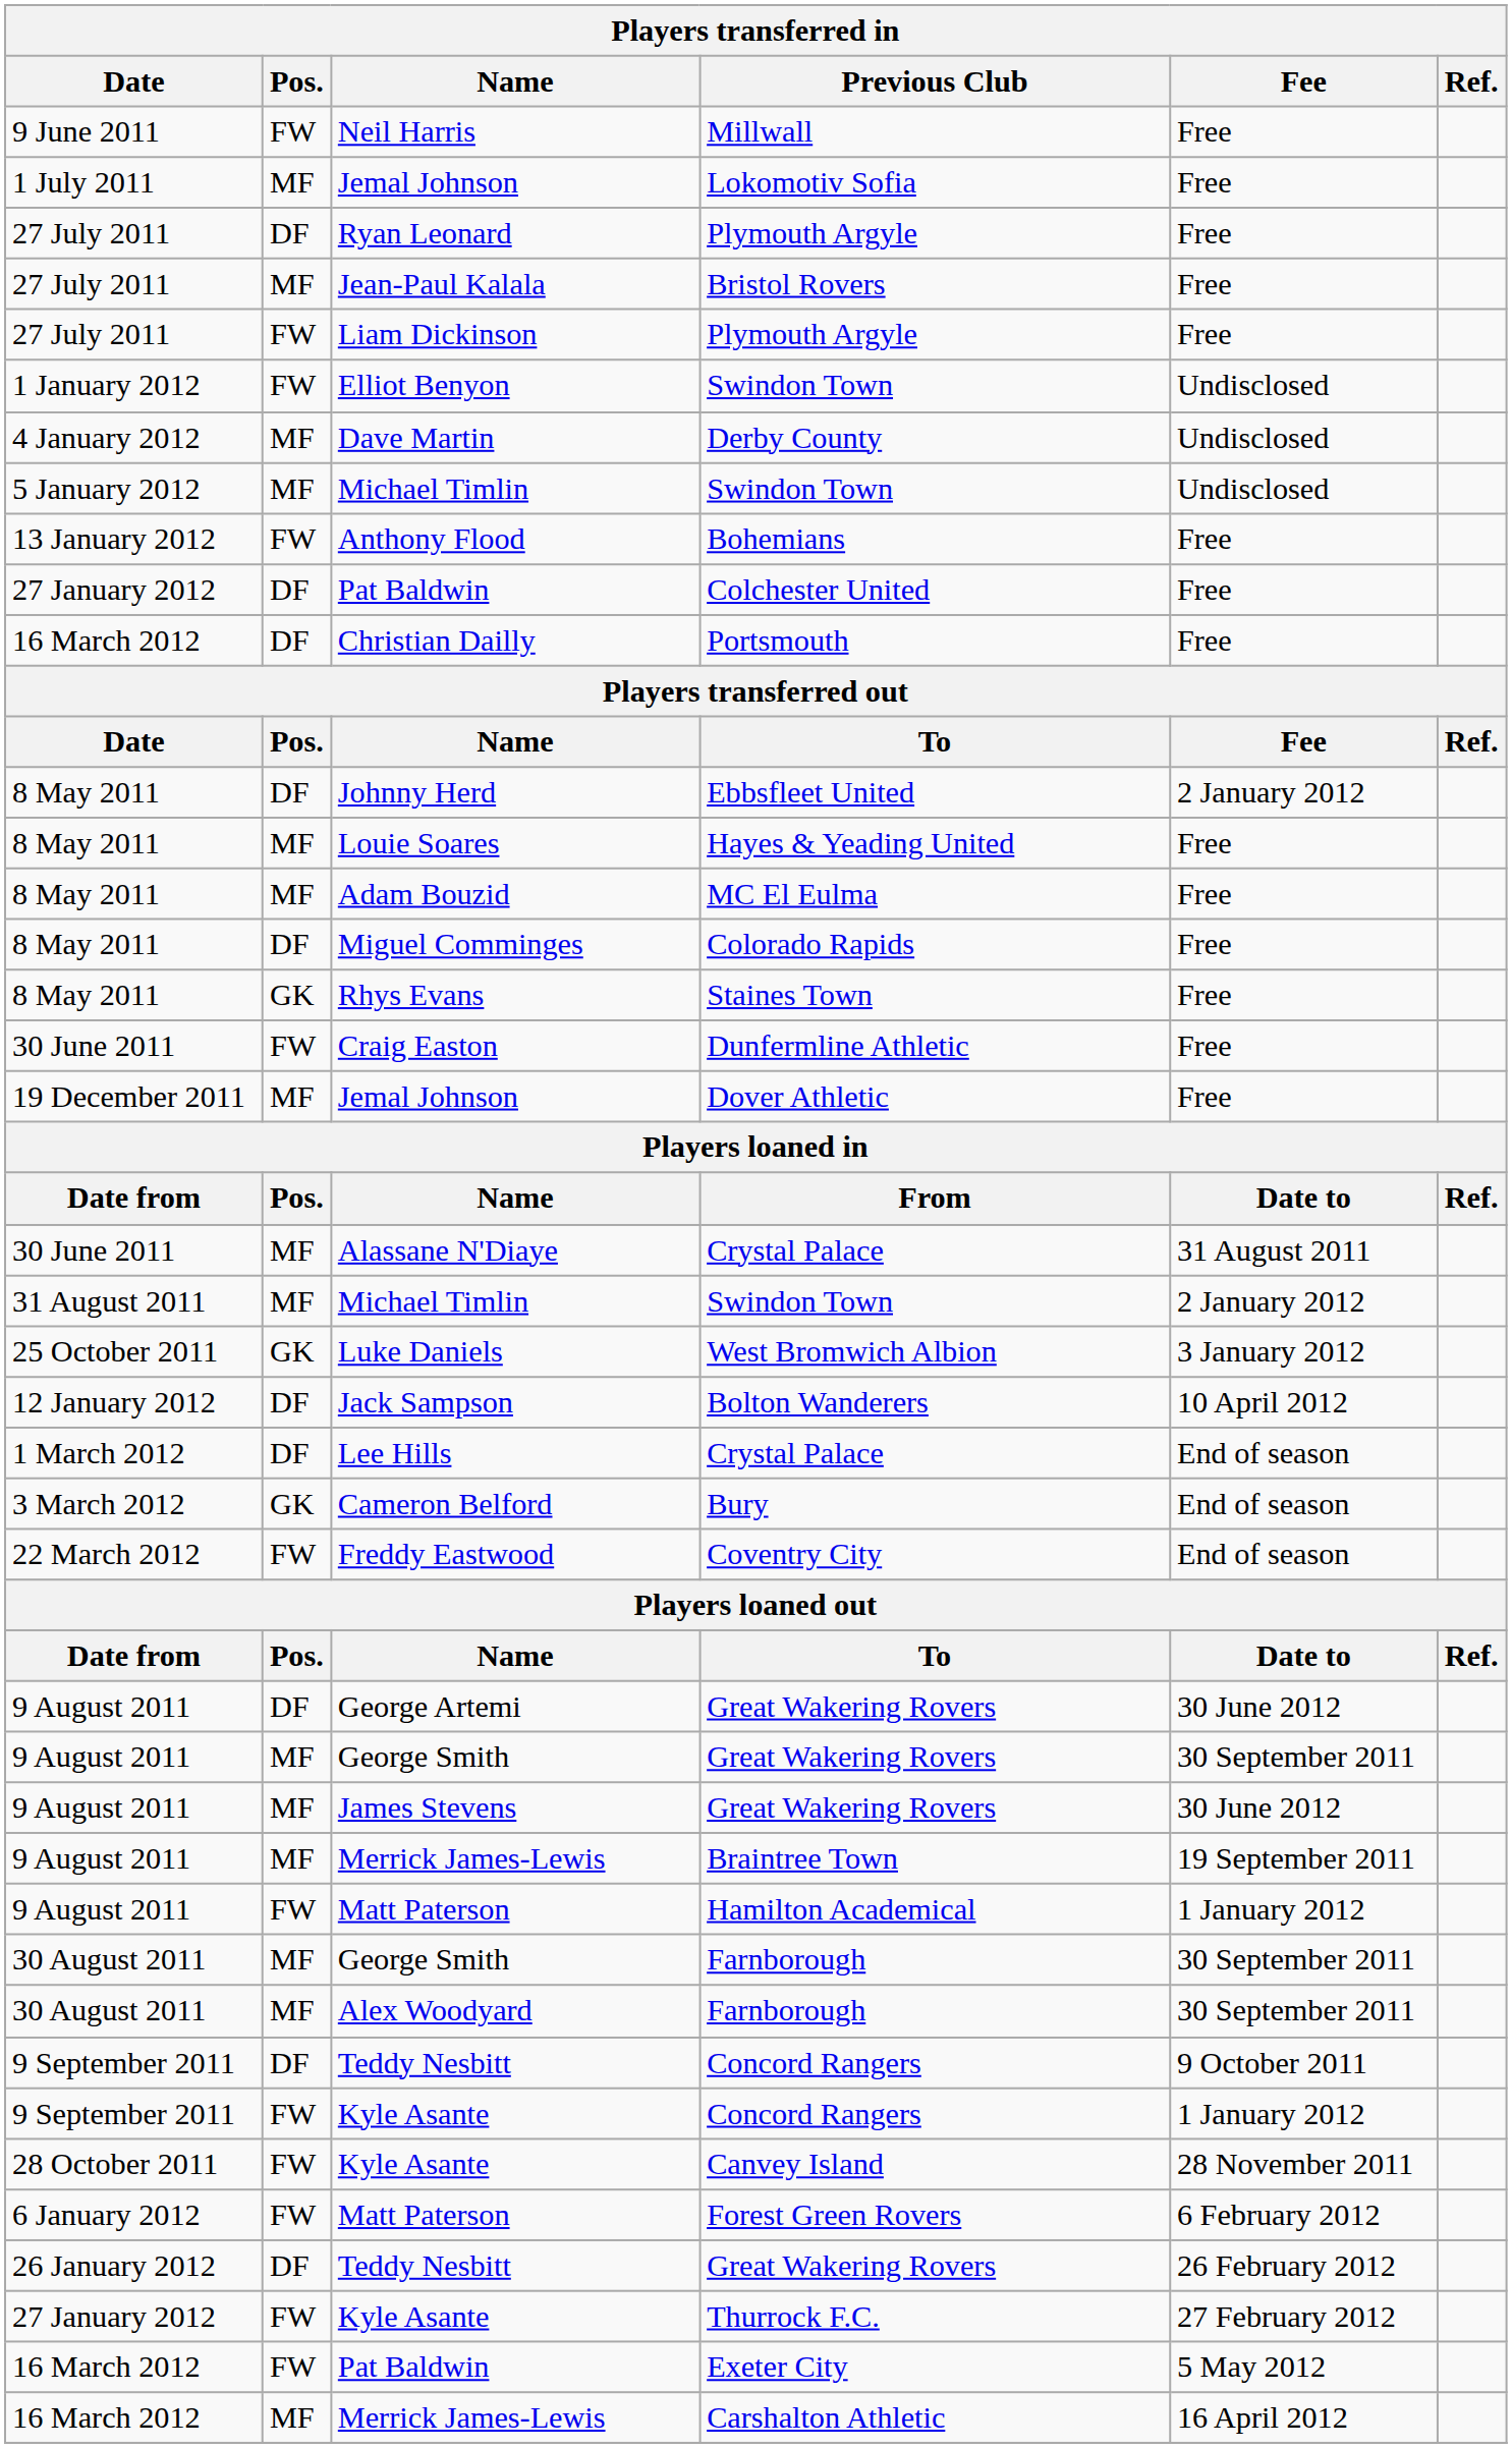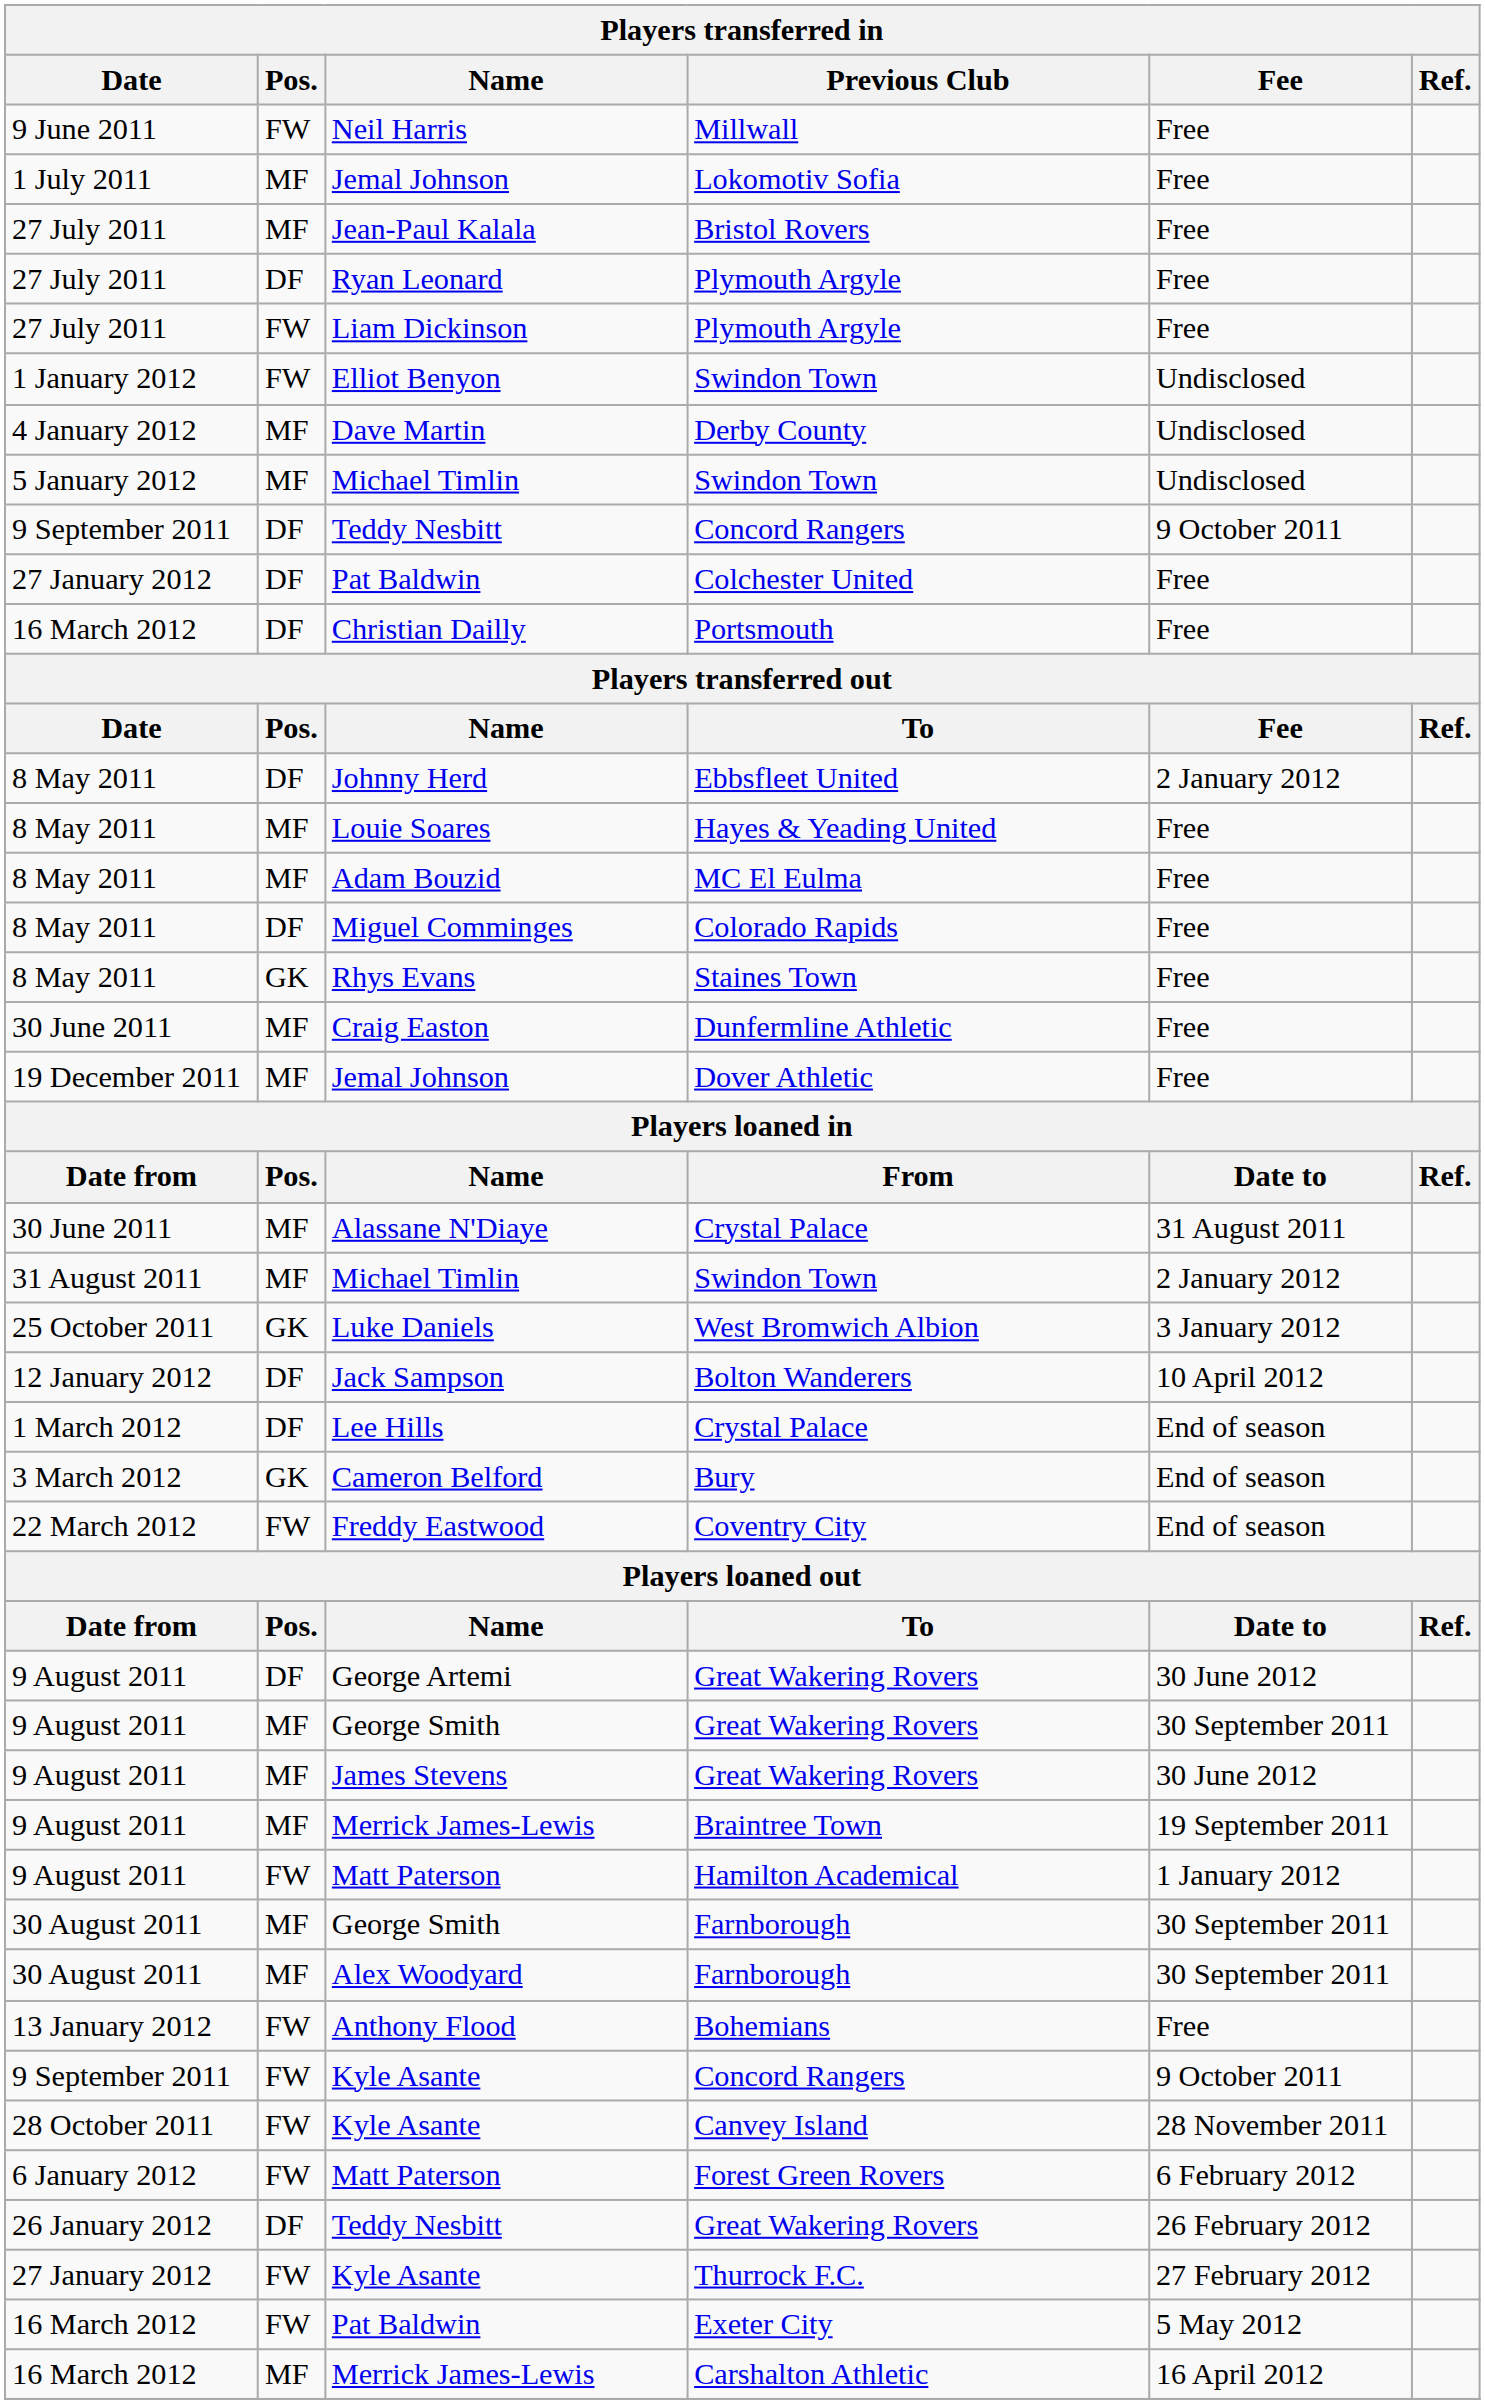 <table class="wikitable" style="font-size:95%;">
 <tr>
 <th colspan="6">Players transferred in</th>
 </tr>
 <tr>
 <th width="120px">Date</th>
 <th width="25px">Pos.</th>
 <th width="175px">Name</th>
 <th width="225px">Previous Club</th>
 <th width="125px">Fee</th>
 <th width="25px">Ref.</th>
 </tr>
 <tr>
 <td>9 June 2011</td>
 <td>FW</td>
 <td> <a href='#'>Neil Harris</a></td>
 <td> <a href='#'>Millwall</a></td>
 <td>Free</td>
 <td></td>
 </tr>
 <tr>
 <td>1 July 2011</td>
 <td>MF</td>
 <td> <a href='#'>Jemal Johnson</a></td>
 <td> <a href='#'>Lokomotiv Sofia</a></td>
 <td>Free</td>
 <td></td>
 </tr>
 <tr>
 <td>27 July 2011</td>
-<td>DF</td>
-<td> <a href='#'>Ryan Leonard</a></td>
-<td> <a href='#'>Plymouth Argyle</a></td>
+<td>MF</td>
+<td> <a href='#'>Jean-Paul Kalala</a></td>
+<td> <a href='#'>Bristol Rovers</a></td>
 <td>Free</td>
 <td></td>
 </tr>
 <tr>
 <td>27 July 2011</td>
-<td>MF</td>
-<td> <a href='#'>Jean-Paul Kalala</a></td>
-<td> <a href='#'>Bristol Rovers</a></td>
+<td>DF</td>
+<td> <a href='#'>Ryan Leonard</a></td>
+<td> <a href='#'>Plymouth Argyle</a></td>
 <td>Free</td>
 <td></td>
 </tr>
 <tr>
 <td>27 July 2011</td>
 <td>FW</td>
 <td> <a href='#'>Liam Dickinson</a></td>
 <td> <a href='#'>Plymouth Argyle</a></td>
 <td>Free</td>
 <td></td>
 </tr>
 <tr>
 <td>1 January 2012</td>
 <td>FW</td>
 <td> <a href='#'>Elliot Benyon</a></td>
 <td> <a href='#'>Swindon Town</a></td>
 <td>Undisclosed</td>
 <td></td>
 </tr>
 <tr>
 <td>4 January 2012</td>
 <td>MF</td>
 <td> <a href='#'>Dave Martin</a></td>
 <td> <a href='#'>Derby County</a></td>
 <td>Undisclosed</td>
 <td></td>
 </tr>
 <tr>
 <td>5 January 2012</td>
 <td>MF</td>
 <td> <a href='#'>Michael Timlin</a></td>
 <td> <a href='#'>Swindon Town</a></td>
 <td>Undisclosed</td>
 <td></td>
 </tr>
 <tr>
-<td>13 January 2012</td>
-<td>FW</td>
-<td> <a href='#'>Anthony Flood</a></td>
-<td> <a href='#'>Bohemians</a></td>
-<td>Free</td>
+<td>9 September 2011</td>
+<td>DF</td>
+<td> <a href='#'>Teddy Nesbitt</a></td>
+<td> <a href='#'>Concord Rangers</a></td>
+<td>9 October 2011</td>
 <td></td>
 </tr>
 <tr>
 <td>27 January 2012</td>
 <td>DF</td>
 <td> <a href='#'>Pat Baldwin</a></td>
 <td> <a href='#'>Colchester United</a></td>
 <td>Free</td>
 <td></td>
 </tr>
 <tr>
 <td>16 March 2012</td>
 <td>DF</td>
 <td> <a href='#'>Christian Dailly</a></td>
 <td> <a href='#'>Portsmouth</a></td>
 <td>Free</td>
 <td></td>
 </tr>
 <tr>
 <th colspan="6">Players transferred out</th>
 </tr>
 <tr>
 <th>Date</th>
 <th>Pos.</th>
 <th>Name</th>
 <th>To</th>
 <th>Fee</th>
 <th>Ref.</th>
 </tr>
 <tr>
 <td>8 May 2011</td>
 <td>DF</td>
 <td> <a href='#'>Johnny Herd</a></td>
 <td> <a href='#'>Ebbsfleet United</a></td>
 <td>2 January 2012</td>
 <td></td>
 </tr>
 <tr>
 <td>8 May 2011</td>
 <td>MF</td>
 <td> <a href='#'>Louie Soares</a></td>
 <td> <a href='#'>Hayes & Yeading United</a></td>
 <td>Free</td>
 <td></td>
 </tr>
 <tr>
 <td>8 May 2011</td>
 <td>MF</td>
 <td> <a href='#'>Adam Bouzid</a></td>
 <td> <a href='#'>MC El Eulma</a></td>
 <td>Free</td>
 <td></td>
 </tr>
 <tr>
 <td>8 May 2011</td>
 <td>DF</td>
 <td> <a href='#'>Miguel Comminges</a></td>
 <td> <a href='#'>Colorado Rapids</a></td>
 <td>Free</td>
 <td></td>
 </tr>
 <tr>
 <td>8 May 2011</td>
 <td>GK</td>
 <td> <a href='#'>Rhys Evans</a></td>
 <td> <a href='#'>Staines Town</a></td>
 <td>Free</td>
 <td></td>
 </tr>
 <tr>
 <td>30 June 2011</td>
-<td>FW</td>
+<td>MF</td>
 <td> <a href='#'>Craig Easton</a></td>
 <td> <a href='#'>Dunfermline Athletic</a></td>
 <td>Free</td>
 <td></td>
 </tr>
 <tr>
 <td>19 December 2011</td>
 <td>MF</td>
 <td> <a href='#'>Jemal Johnson</a></td>
 <td> <a href='#'>Dover Athletic</a></td>
 <td>Free</td>
 <td></td>
 </tr>
 <tr>
 <th colspan="6">Players loaned in</th>
 </tr>
 <tr>
 <th>Date from</th>
 <th>Pos.</th>
 <th>Name</th>
 <th>From</th>
 <th>Date to</th>
 <th>Ref.</th>
 </tr>
 <tr>
 <td>30 June 2011</td>
 <td>MF</td>
 <td> <a href='#'>Alassane N'Diaye</a></td>
 <td> <a href='#'>Crystal Palace</a></td>
 <td>31 August 2011</td>
 <td></td>
 </tr>
 <tr>
 <td>31 August 2011</td>
 <td>MF</td>
 <td> <a href='#'>Michael Timlin</a></td>
 <td> <a href='#'>Swindon Town</a></td>
 <td>2 January 2012</td>
 <td></td>
 </tr>
 <tr>
 <td>25 October 2011</td>
 <td>GK</td>
 <td> <a href='#'>Luke Daniels</a></td>
 <td> <a href='#'>West Bromwich Albion</a></td>
 <td>3 January 2012</td>
 <td></td>
 </tr>
 <tr>
 <td>12 January 2012</td>
 <td>DF</td>
 <td> <a href='#'>Jack Sampson</a></td>
 <td> <a href='#'>Bolton Wanderers</a></td>
 <td>10 April 2012</td>
 <td></td>
 </tr>
 <tr>
 <td>1 March 2012</td>
 <td>DF</td>
 <td> <a href='#'>Lee Hills</a></td>
 <td> <a href='#'>Crystal Palace</a></td>
 <td>End of season</td>
 <td></td>
 </tr>
 <tr>
 <td>3 March 2012</td>
 <td>GK</td>
 <td> <a href='#'>Cameron Belford</a></td>
 <td> <a href='#'>Bury</a></td>
 <td>End of season</td>
 <td></td>
 </tr>
 <tr>
 <td>22 March 2012</td>
 <td>FW</td>
 <td> <a href='#'>Freddy Eastwood</a></td>
 <td> <a href='#'>Coventry City</a></td>
 <td>End of season</td>
 <td></td>
 </tr>
 <tr>
 <th colspan="6">Players loaned out</th>
 </tr>
 <tr>
 <th>Date from</th>
 <th>Pos.</th>
 <th>Name</th>
 <th>To</th>
 <th>Date to</th>
 <th>Ref.</th>
 </tr>
 <tr>
 <td>9 August 2011</td>
 <td>DF</td>
 <td> George Artemi</td>
 <td> <a href='#'>Great Wakering Rovers</a></td>
 <td>30 June 2012</td>
 <td></td>
 </tr>
 <tr>
 <td>9 August 2011</td>
 <td>MF</td>
 <td> George Smith</td>
 <td> <a href='#'>Great Wakering Rovers</a></td>
 <td>30 September 2011</td>
 <td></td>
 </tr>
 <tr>
 <td>9 August 2011</td>
 <td>MF</td>
 <td> <a href='#'>James Stevens</a></td>
 <td> <a href='#'>Great Wakering Rovers</a></td>
 <td>30 June 2012</td>
 <td></td>
 </tr>
 <tr>
 <td>9 August 2011</td>
 <td>MF</td>
 <td> <a href='#'>Merrick James-Lewis</a></td>
 <td> <a href='#'>Braintree Town</a></td>
 <td>19 September 2011</td>
 <td></td>
 </tr>
 <tr>
 <td>9 August 2011</td>
 <td>FW</td>
 <td> <a href='#'>Matt Paterson</a></td>
 <td> <a href='#'>Hamilton Academical</a></td>
 <td>1 January 2012</td>
 <td></td>
 </tr>
 <tr>
 <td>30 August 2011</td>
 <td>MF</td>
 <td> George Smith</td>
 <td> <a href='#'>Farnborough</a></td>
 <td>30 September 2011</td>
 <td></td>
 </tr>
 <tr>
 <td>30 August 2011</td>
 <td>MF</td>
 <td> <a href='#'>Alex Woodyard</a></td>
 <td> <a href='#'>Farnborough</a></td>
 <td>30 September 2011</td>
 <td></td>
 </tr>
 <tr>
-<td>9 September 2011</td>
-<td>DF</td>
-<td> <a href='#'>Teddy Nesbitt</a></td>
-<td> <a href='#'>Concord Rangers</a></td>
-<td>9 October 2011</td>
+<td>13 January 2012</td>
+<td>FW</td>
+<td> <a href='#'>Anthony Flood</a></td>
+<td> <a href='#'>Bohemians</a></td>
+<td>Free</td>
 <td></td>
 </tr>
 <tr>
 <td>9 September 2011</td>
 <td>FW</td>
 <td> <a href='#'>Kyle Asante</a></td>
 <td> <a href='#'>Concord Rangers</a></td>
-<td>1 January 2012</td>
+<td>9 October 2011</td>
 <td></td>
 </tr>
 <tr>
 <td>28 October 2011</td>
 <td>FW</td>
 <td> <a href='#'>Kyle Asante</a></td>
 <td> <a href='#'>Canvey Island</a></td>
 <td>28 November 2011</td>
 <td></td>
 </tr>
 <tr>
 <td>6 January 2012</td>
 <td>FW</td>
 <td> <a href='#'>Matt Paterson</a></td>
 <td> <a href='#'>Forest Green Rovers</a></td>
 <td>6 February 2012</td>
 <td></td>
 </tr>
 <tr>
 <td>26 January 2012</td>
 <td>DF</td>
 <td> <a href='#'>Teddy Nesbitt</a></td>
 <td> <a href='#'>Great Wakering Rovers</a></td>
 <td>26 February 2012</td>
 <td></td>
 </tr>
 <tr>
 <td>27 January 2012</td>
 <td>FW</td>
 <td> <a href='#'>Kyle Asante</a></td>
 <td> <a href='#'>Thurrock F.C.</a></td>
 <td>27 February 2012</td>
 <td></td>
 </tr>
 <tr>
 <td>16 March 2012</td>
 <td>FW</td>
 <td> <a href='#'>Pat Baldwin</a></td>
 <td> <a href='#'>Exeter City</a></td>
 <td>5 May 2012</td>
 <td></td>
 </tr>
 <tr>
 <td>16 March 2012</td>
 <td>MF</td>
 <td> <a href='#'>Merrick James-Lewis</a></td>
 <td> <a href='#'>Carshalton Athletic</a></td>
 <td>16 April 2012</td>
 <td></td>
 </tr>
 <tr>
 </tr>
 </table>
